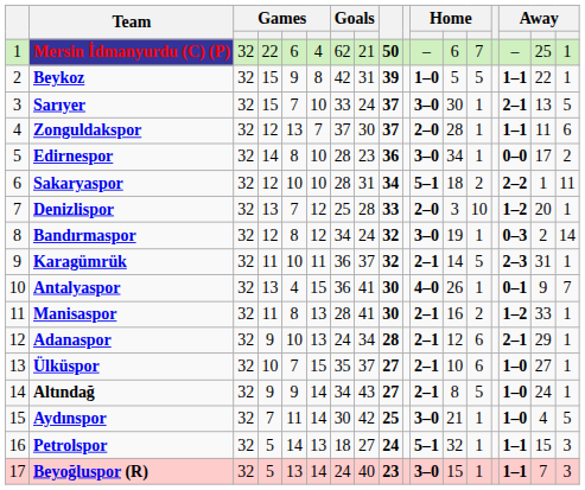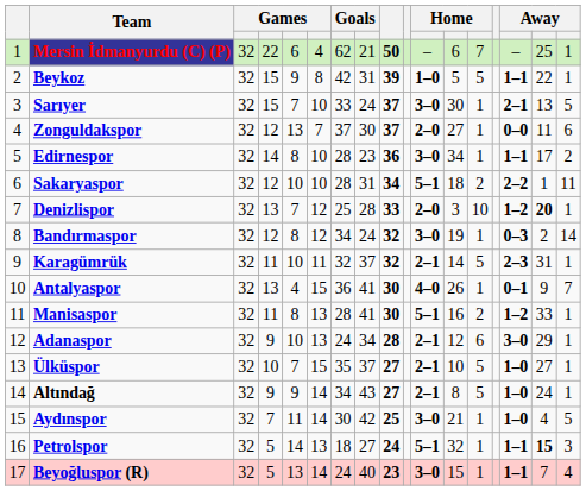 <table class="wikitable" style="text-align: center;">
 <tr>
 <th rowspan=2></th>
 <th rowspan=2>Team</th>
 <th colspan=4>Games</th>
 <th colspan=2>Goals</th>
 <th rowspan=2></th>
 <th rowspan=2></th>
 <th colspan=3>Home</th>
 <th rowspan=2></th>
 <th colspan=3>Away</th>
 </tr>
 <tr>
 <th></th>
 <th></th>
 <th></th>
 <th></th>
 <th></th>
 <th></th>
 <th></th>
 <th></th>
 <th></th>
 <th></th>
 <th></th>
 <th></th>
 </tr>
 <tr>
 <td bgcolor="#D0F0C0">1</td>
 <td style="background:#339; text-align:left; color:red;"><strong>Mersin İdmanyurdu (C) (P)</strong></td>
 <td bgcolor="#D0F0C0">32</td>
 <td bgcolor="#D0F0C0">22</td>
 <td bgcolor="#D0F0C0">6</td>
 <td bgcolor="#D0F0C0">4</td>
 <td bgcolor="#D0F0C0">62</td>
 <td bgcolor="#D0F0C0">21</td>
 <td bgcolor="#D0F0C0"><strong>50</strong></td>
 <td bgcolor="#D0F0C0"></td>
 <td bgcolor="#D0F0C0">–</td>
 <td bgcolor="#D0F0C0">6</td>
 <td bgcolor="#D0F0C0">7</td>
 <td bgcolor="#D0F0C0"></td>
 <td bgcolor="#D0F0C0">–</td>
 <td bgcolor="#D0F0C0">25</td>
 <td bgcolor="#D0F0C0">1</td>
 </tr>
 <tr>
 <td>2</td>
 <td align="left"><strong><a href='#'>Beykoz</a></strong></td>
 <td>32</td>
 <td>15</td>
 <td>9</td>
 <td>8</td>
 <td>42</td>
 <td>31</td>
 <td><strong>39</strong></td>
 <td></td>
 <td><strong>1–0</strong></td>
 <td>5</td>
 <td>5</td>
 <td></td>
 <td><strong>1–1</strong></td>
 <td>22</td>
 <td>1</td>
 </tr>
 <tr>
 <td>3</td>
 <td align="left"><strong><a href='#'>Sarıyer</a></strong></td>
 <td>32</td>
 <td>15</td>
 <td>7</td>
 <td>10</td>
 <td>33</td>
 <td>24</td>
 <td><strong>37</strong></td>
 <td></td>
 <td><strong>3–0</strong></td>
 <td>30</td>
 <td>1</td>
 <td></td>
 <td><strong>2–1</strong></td>
 <td>13</td>
 <td>5</td>
 </tr>
 <tr>
 <td>4</td>
 <td align="left"><strong><a href='#'>Zonguldakspor</a></strong></td>
 <td>32</td>
 <td>12</td>
 <td>13</td>
 <td>7</td>
 <td>37</td>
 <td>30</td>
 <td><strong>37</strong></td>
 <td></td>
 <td><strong>2–0</strong></td>
-<td>28</td>
+<td>27</td>
 <td>1</td>
 <td></td>
-<td><strong>1–1</strong></td>
+<td><strong>0–0</strong></td>
 <td>11</td>
 <td>6</td>
 </tr>
 <tr>
 <td>5</td>
 <td align="left"><strong><a href='#'>Edirnespor</a></strong></td>
 <td>32</td>
 <td>14</td>
 <td>8</td>
 <td>10</td>
 <td>28</td>
 <td>23</td>
 <td><strong>36</strong></td>
 <td></td>
 <td><strong>3–0</strong></td>
 <td>34</td>
 <td>1</td>
 <td></td>
-<td><strong>0–0</strong></td>
+<td><strong>1–1</strong></td>
 <td>17</td>
 <td>2</td>
 </tr>
 <tr>
 <td>6</td>
 <td align="left"><strong><a href='#'>Sakaryaspor</a></strong></td>
 <td>32</td>
 <td>12</td>
 <td>10</td>
 <td>10</td>
 <td>28</td>
 <td>31</td>
 <td><strong>34</strong></td>
 <td></td>
 <td><strong>5–1</strong></td>
 <td>18</td>
 <td>2</td>
 <td></td>
 <td><strong>2–2</strong></td>
 <td>1</td>
 <td>11</td>
 </tr>
 <tr>
 <td>7</td>
 <td align="left"><strong><a href='#'>Denizlispor</a></strong></td>
 <td>32</td>
 <td>13</td>
 <td>7</td>
 <td>12</td>
 <td>25</td>
 <td>28</td>
 <td><strong>33</strong></td>
 <td></td>
 <td><strong>2–0</strong></td>
 <td>3</td>
 <td>10</td>
 <td></td>
 <td><strong>1–2</strong></td>
-<td>20</td>
+<td><strong>20</strong></td>
 <td>1</td>
 </tr>
 <tr>
 <td>8</td>
 <td align="left"><strong><a href='#'>Bandırmaspor</a></strong></td>
 <td>32</td>
 <td>12</td>
 <td>8</td>
 <td>12</td>
 <td>34</td>
 <td>24</td>
 <td><strong>32</strong></td>
 <td></td>
 <td><strong>3–0</strong></td>
 <td>19</td>
 <td>1</td>
 <td></td>
 <td><strong>0–3</strong></td>
 <td>2</td>
 <td>14</td>
 </tr>
 <tr>
 <td>9</td>
 <td align="left"><strong><a href='#'>Karagümrük</a></strong></td>
 <td>32</td>
 <td>11</td>
 <td>10</td>
 <td>11</td>
-<td>36</td>
+<td>32</td>
 <td>37</td>
 <td><strong>32</strong></td>
 <td></td>
 <td><strong>2–1</strong></td>
 <td>14</td>
 <td>5</td>
 <td></td>
 <td><strong>2–3</strong></td>
 <td>31</td>
 <td>1</td>
 </tr>
 <tr>
 <td>10</td>
 <td align="left"><strong><a href='#'>Antalyaspor</a></strong></td>
 <td>32</td>
 <td>13</td>
 <td>4</td>
 <td>15</td>
 <td>36</td>
 <td>41</td>
 <td><strong>30</strong></td>
 <td></td>
 <td><strong>4–0</strong></td>
 <td>26</td>
 <td>1</td>
 <td></td>
 <td><strong>0–1</strong></td>
 <td>9</td>
 <td>7</td>
 </tr>
 <tr>
 <td>11</td>
 <td align="left"><strong><a href='#'>Manisaspor</a></strong></td>
 <td>32</td>
 <td>11</td>
 <td>8</td>
 <td>13</td>
 <td>28</td>
 <td>41</td>
 <td><strong>30</strong></td>
 <td></td>
-<td><strong>2–1</strong></td>
+<td><strong>5–1</strong></td>
 <td>16</td>
 <td>2</td>
 <td></td>
 <td><strong>1–2</strong></td>
 <td>33</td>
 <td>1</td>
 </tr>
 <tr>
 <td>12</td>
 <td align="left"><strong><a href='#'>Adanaspor</a></strong></td>
 <td>32</td>
 <td>9</td>
 <td>10</td>
 <td>13</td>
 <td>24</td>
 <td>34</td>
 <td><strong>28</strong></td>
 <td></td>
 <td><strong>2–1</strong></td>
 <td>12</td>
 <td>6</td>
 <td></td>
-<td><strong>2–1</strong></td>
+<td><strong>3–0</strong></td>
 <td>29</td>
 <td>1</td>
 </tr>
 <tr>
 <td>13</td>
 <td align="left"><strong><a href='#'>Ülküspor</a></strong></td>
 <td>32</td>
 <td>10</td>
 <td>7</td>
 <td>15</td>
 <td>35</td>
 <td>37</td>
 <td><strong>27</strong></td>
 <td></td>
 <td><strong>2–1</strong></td>
 <td>10</td>
-<td>6</td>
+<td>5</td>
 <td></td>
 <td><strong>1–0</strong></td>
 <td>27</td>
 <td>1</td>
 </tr>
 <tr>
 <td>14</td>
 <td style="text-align:left;"><strong>Altındağ</strong></td>
 <td>32</td>
 <td>9</td>
 <td>9</td>
 <td>14</td>
 <td>34</td>
 <td>43</td>
 <td><strong>27</strong></td>
 <td></td>
 <td><strong>2–1</strong></td>
 <td>8</td>
 <td>5</td>
 <td></td>
 <td><strong>1–0</strong></td>
 <td>24</td>
 <td>1</td>
 </tr>
 <tr>
 <td>15</td>
 <td align="left"><strong><a href='#'>Aydınspor</a></strong></td>
 <td>32</td>
 <td>7</td>
 <td>11</td>
 <td>14</td>
 <td>30</td>
 <td>42</td>
 <td><strong>25</strong></td>
 <td></td>
 <td><strong>3–0</strong></td>
 <td>21</td>
 <td>1</td>
 <td></td>
 <td><strong>1–0</strong></td>
 <td>4</td>
 <td>5</td>
 </tr>
 <tr>
 <td>16</td>
 <td align="left"><strong><a href='#'>Petrolspor</a></strong></td>
 <td>32</td>
 <td>5</td>
 <td>14</td>
 <td>13</td>
 <td>18</td>
 <td>27</td>
 <td><strong>24</strong></td>
 <td></td>
 <td><strong>5–1</strong></td>
 <td>32</td>
 <td>1</td>
 <td></td>
 <td><strong>1–1</strong></td>
-<td>15</td>
+<td><strong>15</strong></td>
 <td>3</td>
 </tr>
 <tr>
 <td bgcolor="#FFCCCC">17</td>
 <td bgcolor="#FFCCCC" align="left"><strong><a href='#'>Beyoğluspor</a> (R)</strong></td>
 <td bgcolor="#FFCCCC">32</td>
 <td bgcolor="#FFCCCC">5</td>
 <td bgcolor="#FFCCCC">13</td>
 <td bgcolor="#FFCCCC">14</td>
 <td bgcolor="#FFCCCC">24</td>
 <td bgcolor="#FFCCCC">40</td>
 <td bgcolor="#FFCCCC"><strong>23</strong></td>
 <td bgcolor="#FFCCCC"></td>
 <td bgcolor="#FFCCCC"><strong>3–0</strong></td>
 <td bgcolor="#FFCCCC">15</td>
 <td bgcolor="#FFCCCC">1</td>
 <td bgcolor="#FFCCCC"></td>
 <td bgcolor="#FFCCCC"><strong>1–1</strong></td>
 <td bgcolor="#FFCCCC">7</td>
-<td bgcolor="#FFCCCC">3</td>
+<td bgcolor="#FFCCCC">4</td>
 </tr>
 </table>
